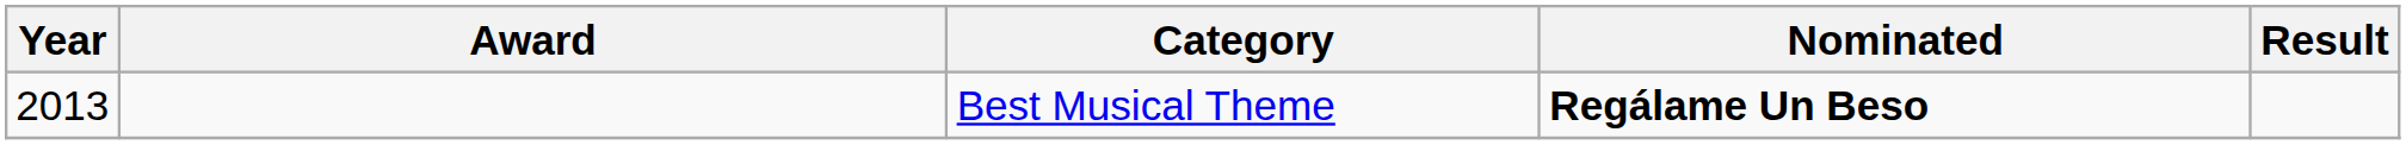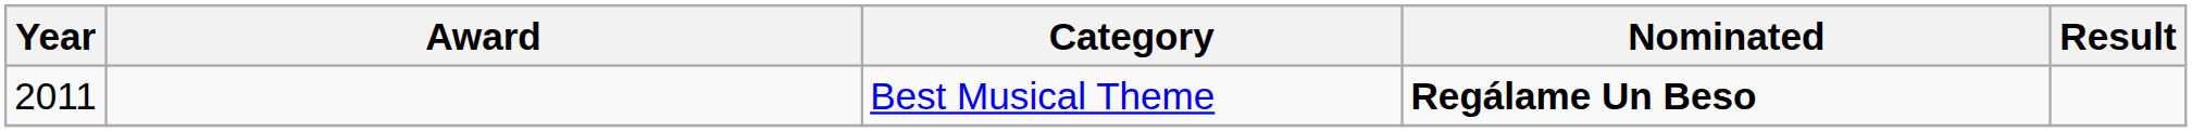 <table class="wikitable" style="font-size: 95%;">
 <tr align="center">
 <th>Year</th>
 <th width=35%>Award</th>
 <th width=25%>Category</th>
 <th width=30%>Nominated</th>
 <th width=5%>Result</th>
 </tr>
 <tr>
-<td rowspan="1">2013</td>
+<td rowspan="1">2011</td>
 <td></td>
 <td><a href='#'>Best Musical Theme</a></td>
 <td><strong>Regálame Un Beso</strong></td>
 <td></td>
 </tr>
 <tr>
 </tr>
 </table>
